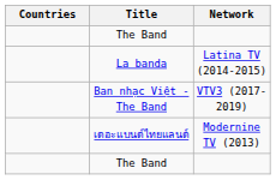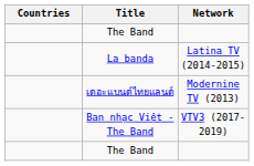 <table class="wikitable" style="text-align:center; font-size:95%; line-height:18px; width:50%;">
 <tr>
 <th width="15%">Countries</th>
 <th width="25%">Title</th>
 <th width="10%">Network</th>
 </tr>
 <tr>
 <td align="left"><strong></strong></td>
 <td>The Band</td>
 <td></td>
 </tr>
 <tr>
 <td align="left"><strong></strong></td>
 <td><a href='#'>La banda</a></td>
 <td><a href='#'>Latina TV</a> (2014-2015)</td>
 </tr>
 <tr>
 <td align="left"><strong></strong></td>
-<td><a href='#'>Ban nhạc Việt - The Band</a></td>
-<td><a href='#'>VTV3</a> (2017-2019)</td>
+<td><a href='#'>เดอะแบนด์ไทยแลนด์</a></td>
+<td><a href='#'>Modernine TV</a> (2013)</td>
 </tr>
 <tr>
 <td align="left"><strong></strong></td>
-<td><a href='#'>เดอะแบนด์ไทยแลนด์</a></td>
-<td><a href='#'>Modernine TV</a> (2013)</td>
+<td><a href='#'>Ban nhạc Việt - The Band</a></td>
+<td><a href='#'>VTV3</a> (2017-2019)</td>
 </tr>
 <tr>
 <td align="left"><strong></strong></td>
 <td>The Band</td>
 <td></td>
 </tr>
 </table>
